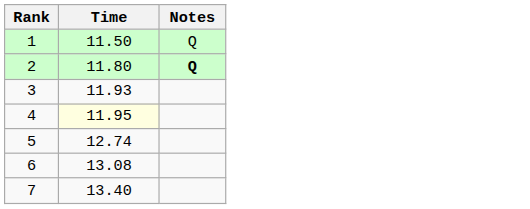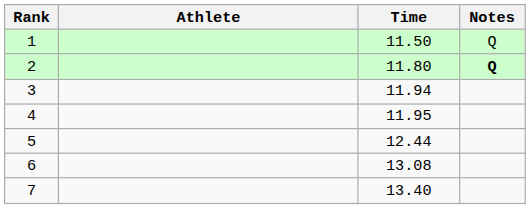 <table class="wikitable" style="text-align:center">
 <tr>
 <th width=40>Rank</th>
+<th width=250>Athlete</th>
 <th width=80>Time</th>
 <th width=50>Notes</th>
 </tr>
 <tr bgcolor="ccffcc">
 <td>1</td>
+<td align=left></td>
 <td>11.50</td>
 <td>Q</td>
 </tr>
 <tr bgcolor="ccffcc">
 <td>2</td>
+<td align=left></td>
 <td>11.80</td>
 <td><strong>Q</strong></td>
 </tr>
 <tr>
 <td>3</td>
-<td>11.93</td>
+<td align=left></td>
+<td>11.94</td>
 <td></td>
 </tr>
 <tr>
 <td>4</td>
-<td style="background: lightyellow;">11.95</td>
+<td align=left></td>
+<td>11.95</td>
 <td></td>
 </tr>
 <tr>
 <td>5</td>
-<td>12.74</td>
+<td align=left></td>
+<td>12.44</td>
 <td></td>
 </tr>
 <tr>
 <td>6</td>
+<td align=left></td>
 <td>13.08</td>
 <td></td>
 </tr>
 <tr>
 <td>7</td>
+<td align=left></td>
 <td>13.40</td>
 <td></td>
 </tr>
 </table>
